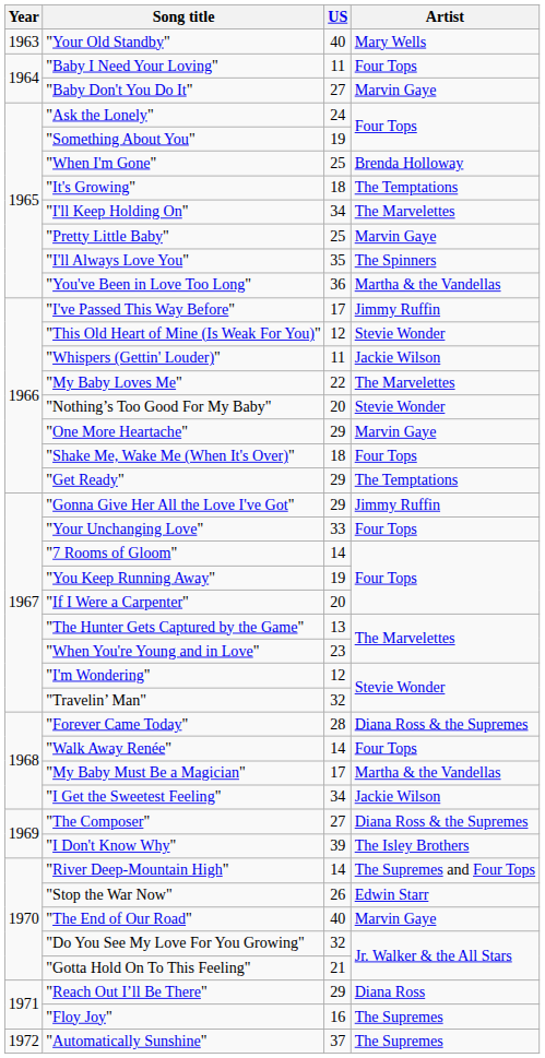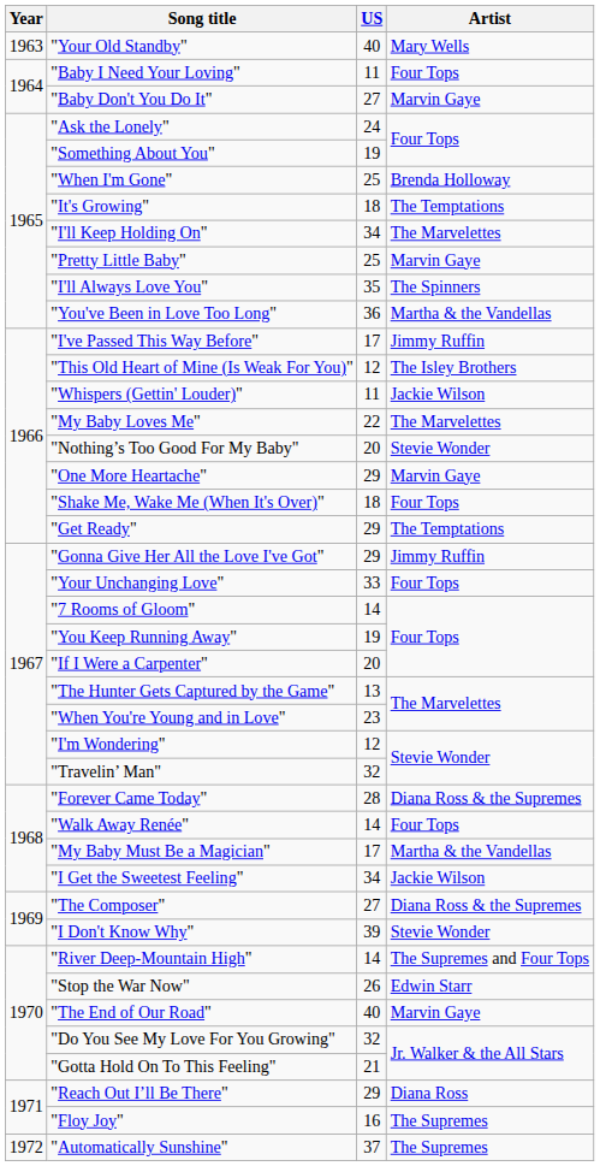 <table class="wikitable">
 <tr>
 <th>Year</th>
 <th>Song title</th>
 <th><a href='#'>US</a></th>
 <th>Artist</th>
 </tr>
 <tr>
 <td>1963</td>
 <td>"<a href='#'>Your Old Standby</a>"</td>
 <td style="text-align:center;">40</td>
 <td><a href='#'>Mary Wells</a></td>
 </tr>
 <tr>
 <td rowspan="2">1964</td>
 <td>"<a href='#'>Baby I Need Your Loving</a>"</td>
 <td style="text-align:center;">11</td>
 <td><a href='#'>Four Tops</a></td>
 </tr>
 <tr>
 <td>"<a href='#'>Baby Don't You Do It</a>"</td>
 <td style="text-align:center;">27</td>
 <td><a href='#'>Marvin Gaye</a></td>
 </tr>
 <tr>
 <td rowspan="8">1965</td>
 <td>"<a href='#'>Ask the Lonely</a>"</td>
 <td style="text-align:center;">24</td>
 <td rowspan="2"><a href='#'>Four Tops</a></td>
 </tr>
 <tr>
 <td>"<a href='#'>Something About You</a>"</td>
 <td style="text-align:center;">19</td>
 </tr>
 <tr>
 <td>"<a href='#'>When I'm Gone</a>"</td>
 <td style="text-align:center;">25</td>
 <td><a href='#'>Brenda Holloway</a></td>
 </tr>
 <tr>
 <td>"<a href='#'>It's Growing</a>"</td>
 <td style="text-align:center;">18</td>
 <td><a href='#'>The Temptations</a></td>
 </tr>
 <tr>
 <td>"<a href='#'>I'll Keep Holding On</a>"</td>
 <td style="text-align:center;">34</td>
 <td><a href='#'>The Marvelettes</a></td>
 </tr>
 <tr>
 <td>"<a href='#'>Pretty Little Baby</a>"</td>
 <td style="text-align:center;">25</td>
 <td><a href='#'>Marvin Gaye</a></td>
 </tr>
 <tr>
 <td>"<a href='#'>I'll Always Love You</a>"</td>
 <td style="text-align:center;">35</td>
 <td><a href='#'>The Spinners</a></td>
 </tr>
 <tr>
 <td>"<a href='#'>You've Been in Love Too Long</a>"</td>
 <td style="text-align:center;">36</td>
 <td><a href='#'>Martha & the Vandellas</a></td>
 </tr>
 <tr>
 <td rowspan="8">1966</td>
 <td>"<a href='#'>I've Passed This Way Before</a>"</td>
 <td style="text-align:center;">17</td>
 <td><a href='#'>Jimmy Ruffin</a></td>
 </tr>
 <tr>
 <td>"<a href='#'>This Old Heart of Mine (Is Weak For You)</a>"</td>
 <td style="text-align:center;">12</td>
-<td><a href='#'>Stevie Wonder</a></td>
+<td><a href='#'>The Isley Brothers</a></td>
 </tr>
 <tr>
 <td>"<a href='#'>Whispers (Gettin' Louder)</a>"</td>
 <td style="text-align:center;">11</td>
 <td><a href='#'>Jackie Wilson</a></td>
 </tr>
 <tr>
 <td>"<a href='#'>My Baby Loves Me</a>"</td>
 <td style="text-align:center;">22</td>
 <td><a href='#'>The Marvelettes</a></td>
 </tr>
 <tr>
 <td>"Nothing’s Too Good For My Baby"</td>
 <td style="text-align:center;">20</td>
 <td><a href='#'>Stevie Wonder</a></td>
 </tr>
 <tr>
 <td>"<a href='#'>One More Heartache</a>"</td>
 <td style="text-align:center;">29</td>
 <td><a href='#'>Marvin Gaye</a></td>
 </tr>
 <tr>
 <td>"<a href='#'>Shake Me, Wake Me (When It's Over)</a>"</td>
 <td style="text-align:center;">18</td>
 <td><a href='#'>Four Tops</a></td>
 </tr>
 <tr>
 <td>"<a href='#'>Get Ready</a>"</td>
 <td style="text-align:center;">29</td>
 <td><a href='#'>The Temptations</a></td>
 </tr>
 <tr>
 <td rowspan="9">1967</td>
 <td>"<a href='#'>Gonna Give Her All the Love I've Got</a>"</td>
 <td style="text-align:center;">29</td>
 <td><a href='#'>Jimmy Ruffin</a></td>
 </tr>
 <tr>
 <td>"<a href='#'>Your Unchanging Love</a>"</td>
 <td style="text-align:center;">33</td>
 <td><a href='#'>Four Tops</a></td>
 </tr>
 <tr>
 <td>"<a href='#'>7 Rooms of Gloom</a>"</td>
 <td style="text-align:center;">14</td>
 <td rowspan="3"><a href='#'>Four Tops</a></td>
 </tr>
 <tr>
 <td>"<a href='#'>You Keep Running Away</a>"</td>
 <td style="text-align:center;">19</td>
 </tr>
 <tr>
 <td>"<a href='#'>If I Were a Carpenter</a>"</td>
 <td style="text-align:center;">20</td>
 </tr>
 <tr>
 <td>"<a href='#'>The Hunter Gets Captured by the Game</a>"</td>
 <td style="text-align:center;">13</td>
 <td rowspan="2"><a href='#'>The Marvelettes</a></td>
 </tr>
 <tr>
 <td>"<a href='#'>When You're Young and in Love</a>"</td>
 <td style="text-align:center;">23</td>
 </tr>
 <tr>
 <td>"<a href='#'>I'm Wondering</a>"</td>
 <td style="text-align:center;">12</td>
 <td rowspan="2"><a href='#'>Stevie Wonder</a></td>
 </tr>
 <tr>
 <td>"Travelin’ Man"</td>
 <td style="text-align:center;">32</td>
 </tr>
 <tr>
 <td rowspan="4">1968</td>
 <td>"<a href='#'>Forever Came Today</a>"</td>
 <td style="text-align:center;">28</td>
 <td><a href='#'>Diana Ross & the Supremes</a></td>
 </tr>
 <tr>
 <td>"<a href='#'>Walk Away Renée</a>"</td>
 <td style="text-align:center;">14</td>
 <td><a href='#'>Four Tops</a></td>
 </tr>
 <tr>
 <td>"<a href='#'>My Baby Must Be a Magician</a>"</td>
 <td style="text-align:center;">17</td>
 <td><a href='#'>Martha & the Vandellas</a></td>
 </tr>
 <tr>
 <td>"<a href='#'>I Get the Sweetest Feeling</a>"</td>
 <td style="text-align:center;">34</td>
 <td><a href='#'>Jackie Wilson</a></td>
 </tr>
 <tr>
 <td rowspan="2">1969</td>
 <td>"<a href='#'>The Composer</a>"</td>
 <td style="text-align:center;">27</td>
 <td><a href='#'>Diana Ross & the Supremes</a></td>
 </tr>
 <tr>
 <td>"<a href='#'>I Don't Know Why</a>"</td>
 <td style="text-align:center;">39</td>
-<td><a href='#'>The Isley Brothers</a></td>
+<td><a href='#'>Stevie Wonder</a></td>
 </tr>
 <tr>
 <td rowspan="5">1970</td>
 <td>"<a href='#'>River Deep-Mountain High</a>"</td>
 <td style="text-align:center;">14</td>
 <td><a href='#'>The Supremes</a> and <a href='#'>Four Tops</a></td>
 </tr>
 <tr>
 <td>"Stop the War Now"</td>
 <td style="text-align:center;">26</td>
 <td><a href='#'>Edwin Starr</a></td>
 </tr>
 <tr>
 <td>"<a href='#'>The End of Our Road</a>"</td>
 <td style="text-align:center;">40</td>
 <td><a href='#'>Marvin Gaye</a></td>
 </tr>
 <tr>
 <td>"Do You See My Love For You Growing"</td>
 <td style="text-align:center;">32</td>
 <td rowspan="2"><a href='#'>Jr. Walker & the All Stars</a></td>
 </tr>
 <tr>
 <td>"Gotta Hold On To This Feeling"</td>
 <td style="text-align:center;">21</td>
 </tr>
 <tr>
 <td rowspan="2">1971</td>
 <td>"<a href='#'>Reach Out I’ll Be There</a>"</td>
 <td style="text-align:center;">29</td>
 <td><a href='#'>Diana Ross</a></td>
 </tr>
 <tr>
 <td>"<a href='#'>Floy Joy</a>"</td>
 <td style="text-align:center;">16</td>
 <td><a href='#'>The Supremes</a></td>
 </tr>
 <tr>
 <td>1972</td>
 <td>"<a href='#'>Automatically Sunshine</a>"</td>
 <td style="text-align:center;">37</td>
 <td><a href='#'>The Supremes</a></td>
 </tr>
 </table>
